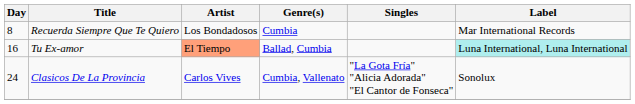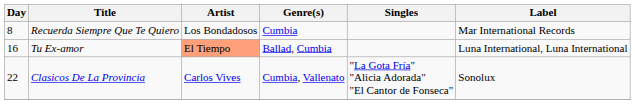 <table class="wikitable sortable" style="text-align: left;">
 <tr>
 <th>Day</th>
 <th>Title</th>
 <th>Artist</th>
 <th>Genre(s)</th>
 <th>Singles</th>
 <th>Label</th>
 </tr>
 <tr>
 <td>8</td>
 <td><em>Recuerda Siempre Que Te Quiero</em></td>
 <td>Los Bondadosos</td>
 <td><a href='#'>Cumbia</a></td>
 <td></td>
 <td>Mar International Records</td>
 </tr>
 <tr>
 <td>16</td>
 <td><em>Tu Ex-amor</em></td>
 <td style="background: lightsalmon;">El Tiempo</td>
 <td><a href='#'>Ballad</a>, <a href='#'>Cumbia</a></td>
 <td></td>
-<td style="background: paleturquoise;">Luna International, Luna International</td>
+<td>Luna International, Luna International</td>
 </tr>
 <tr>
-<td>24</td>
+<td>22</td>
 <td><em><a href='#'>Clasicos De La Provincia</a></em></td>
 <td><a href='#'>Carlos Vives</a></td>
 <td><a href='#'>Cumbia</a>, <a href='#'>Vallenato</a></td>
 <td>"<a href='#'>La Gota Fría</a>"<br>"Alicia Adorada"<br>"El Cantor de Fonseca"</td>
 <td>Sonolux</td>
 </tr>
 <tr>
 </tr>
 </table>
